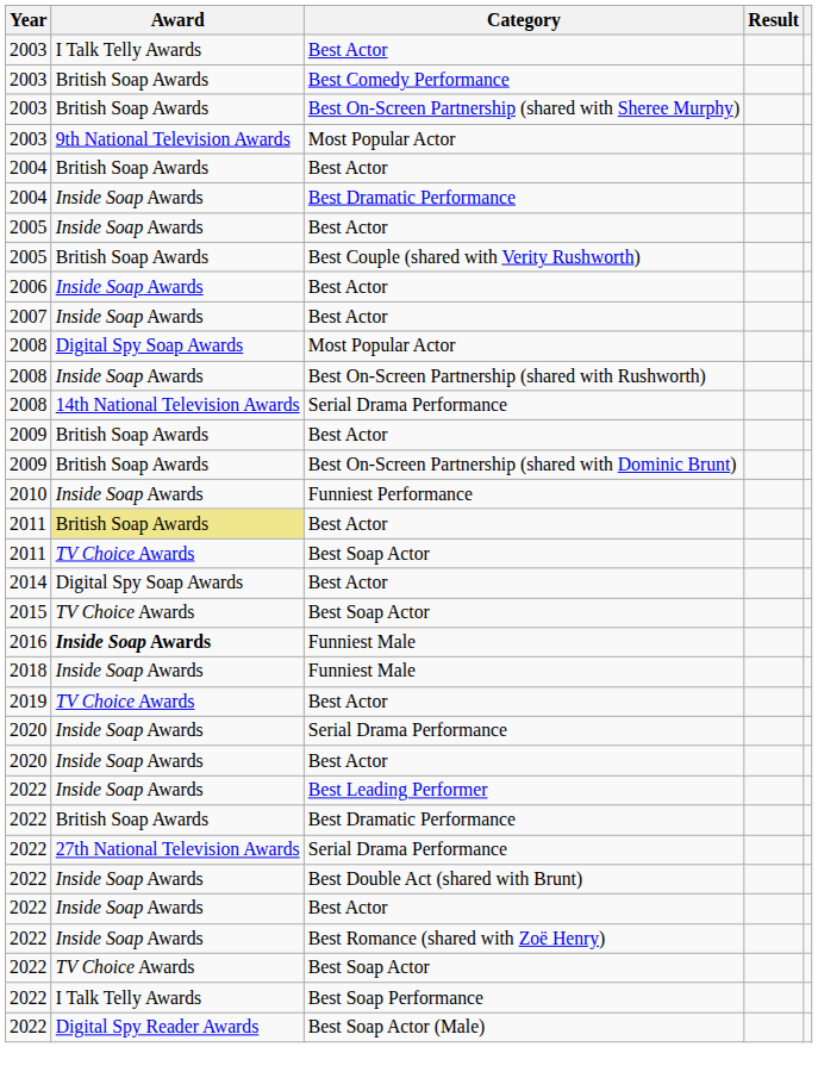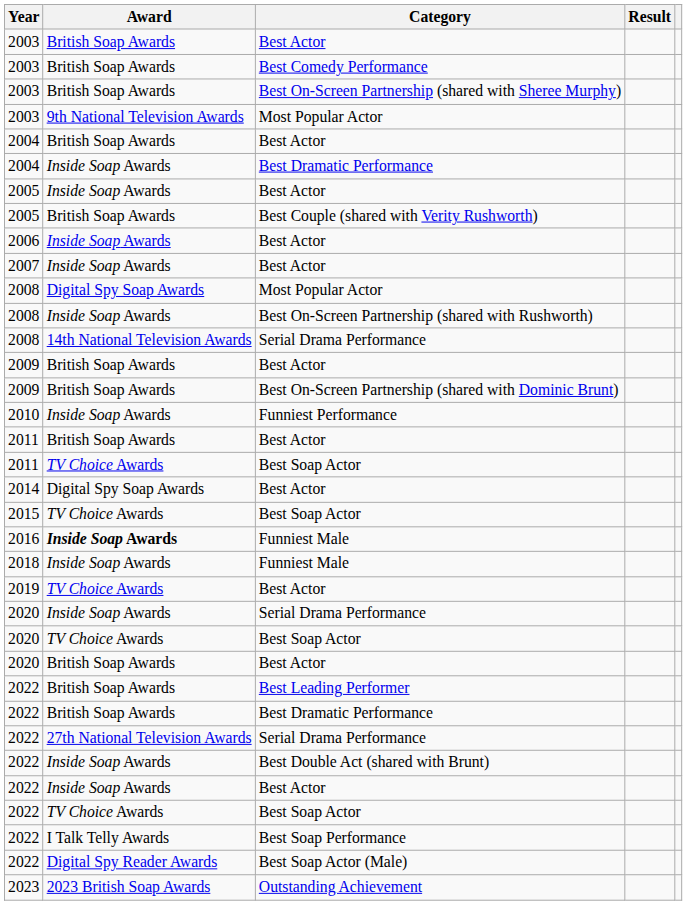 <table class="wikitable sortable">
 <tr>
 <th>Year</th>
 <th>Award</th>
 <th>Category</th>
 <th>Result</th>
 <th scope=col class=unsortable></th>
 </tr>
 <tr>
 <td>2003</td>
-<td>I Talk Telly Awards</td>
+<td><a href='#'>British Soap Awards</a></td>
 <td><a href='#'>Best Actor</a></td>
 <td></td>
 <td align="center"></td>
 </tr>
 <tr>
 <td>2003</td>
 <td>British Soap Awards</td>
 <td><a href='#'>Best Comedy Performance</a></td>
 <td></td>
 <td align="center"></td>
 </tr>
 <tr>
 <td>2003</td>
 <td>British Soap Awards</td>
 <td><a href='#'>Best On-Screen Partnership</a> (shared with <a href='#'>Sheree Murphy</a>)</td>
 <td></td>
 <td align="center"></td>
 </tr>
 <tr>
 <td>2003</td>
 <td><a href='#'>9th National Television Awards</a></td>
 <td>Most Popular Actor</td>
 <td></td>
 <td align="center"></td>
 </tr>
 <tr>
 <td>2004</td>
 <td>British Soap Awards</td>
 <td>Best Actor</td>
 <td></td>
 <td align="center"></td>
 </tr>
 <tr>
 <td>2004</td>
 <td><em>Inside Soap</em> Awards</td>
 <td><a href='#'>Best Dramatic Performance</a></td>
 <td></td>
 <td align="center"></td>
 </tr>
 <tr>
 <td>2005</td>
 <td><em>Inside Soap</em> Awards</td>
 <td>Best Actor</td>
 <td></td>
 <td align="center"></td>
 </tr>
 <tr>
 <td>2005</td>
 <td>British Soap Awards</td>
 <td>Best Couple (shared with <a href='#'>Verity Rushworth</a>)</td>
 <td></td>
 <td align="center"></td>
 </tr>
 <tr>
 <td>2006</td>
 <td><a href='#'><em>Inside Soap</em> Awards</a></td>
 <td>Best Actor</td>
 <td></td>
 <td align="center"></td>
 </tr>
 <tr>
 <td>2007</td>
 <td><em>Inside Soap</em> Awards</td>
 <td>Best Actor</td>
 <td></td>
 <td align="center"></td>
 </tr>
 <tr>
 <td>2008</td>
 <td><a href='#'>Digital Spy Soap Awards</a></td>
 <td>Most Popular Actor</td>
 <td></td>
 <td align="center"></td>
 </tr>
 <tr>
 <td>2008</td>
 <td><em>Inside Soap</em> Awards</td>
 <td>Best On-Screen Partnership (shared with Rushworth)</td>
 <td></td>
 <td align="center"></td>
 </tr>
 <tr>
 <td>2008</td>
 <td><a href='#'>14th National Television Awards</a></td>
 <td>Serial Drama Performance</td>
 <td></td>
 <td align="center"></td>
 </tr>
 <tr>
 <td>2009</td>
 <td>British Soap Awards</td>
 <td>Best Actor</td>
 <td></td>
 <td align="center"></td>
 </tr>
 <tr>
 <td>2009</td>
 <td>British Soap Awards</td>
 <td>Best On-Screen Partnership (shared with <a href='#'>Dominic Brunt</a>)</td>
 <td></td>
 <td align="center"></td>
 </tr>
 <tr>
 <td>2010</td>
 <td><em>Inside Soap</em> Awards</td>
 <td>Funniest Performance</td>
 <td></td>
 <td align="center"></td>
 </tr>
 <tr>
 <td>2011</td>
-<td style="background: khaki;">British Soap Awards</td>
+<td>British Soap Awards</td>
 <td>Best Actor</td>
 <td></td>
 <td align="center"></td>
 </tr>
 <tr>
 <td>2011</td>
 <td><a href='#'><em>TV Choice</em> Awards</a></td>
 <td>Best Soap Actor</td>
 <td></td>
 <td align="center"></td>
 </tr>
 <tr>
 <td>2014</td>
 <td>Digital Spy Soap Awards</td>
 <td>Best Actor</td>
 <td></td>
 <td align="center"></td>
 </tr>
 <tr>
 <td>2015</td>
 <td><em>TV Choice</em> Awards</td>
 <td>Best Soap Actor</td>
 <td></td>
 <td align="center"></td>
 </tr>
 <tr>
 <td>2016</td>
 <td><strong><em>Inside Soap</em> Awards</strong></td>
 <td>Funniest Male</td>
 <td></td>
 <td align="center"></td>
 </tr>
 <tr>
 <td>2018</td>
 <td><em>Inside Soap</em> Awards</td>
 <td>Funniest Male</td>
 <td></td>
 <td align="center"></td>
 </tr>
 <tr>
 <td>2019</td>
 <td><a href='#'><em>TV Choice</em> Awards</a></td>
 <td>Best Actor</td>
 <td></td>
 <td align="center"></td>
 </tr>
 <tr>
 <td>2020</td>
 <td><em>Inside Soap</em> Awards</td>
 <td>Serial Drama Performance</td>
 <td></td>
 <td align="center"></td>
 </tr>
 <tr>
 <td>2020</td>
-<td><em>Inside Soap</em> Awards</td>
+<td><em>TV Choice</em> Awards</td>
+<td>Best Soap Actor</td>
+<td></td>
+<td align="center"></td>
+</tr>
+<tr>
+<td>2020</td>
+<td>British Soap Awards</td>
 <td>Best Actor</td>
 <td></td>
 <td align="center"></td>
 </tr>
 <tr>
 <td>2022</td>
-<td><em>Inside Soap</em> Awards</td>
+<td>British Soap Awards</td>
 <td><a href='#'>Best Leading Performer</a></td>
 <td></td>
 <td align="center"></td>
 </tr>
 <tr>
 <td>2022</td>
 <td>British Soap Awards</td>
 <td>Best Dramatic Performance</td>
 <td></td>
 <td align="center"></td>
 </tr>
 <tr>
 <td>2022</td>
 <td><a href='#'>27th National Television Awards</a></td>
 <td>Serial Drama Performance</td>
 <td></td>
 <td align="center"></td>
 </tr>
 <tr>
 <td>2022</td>
 <td><em>Inside Soap</em> Awards</td>
 <td>Best Double Act (shared with Brunt)</td>
 <td></td>
 <td align="center"></td>
 </tr>
 <tr>
 <td>2022</td>
 <td><em>Inside Soap</em> Awards</td>
 <td>Best Actor</td>
 <td></td>
 <td align="center"></td>
 </tr>
 <tr>
 <td>2022</td>
-<td><em>Inside Soap</em> Awards</td>
-<td>Best Romance (shared with <a href='#'>Zoë Henry</a>)</td>
-<td></td>
-<td align="center"></td>
-</tr>
-<tr>
-<td>2022</td>
 <td><em>TV Choice</em> Awards</td>
 <td>Best Soap Actor</td>
 <td></td>
 <td align="center"></td>
 </tr>
 <tr>
 <td>2022</td>
 <td>I Talk Telly Awards</td>
 <td>Best Soap Performance</td>
 <td></td>
 <td align="center"></td>
 </tr>
 <tr>
 <td>2022</td>
 <td><a href='#'>Digital Spy Reader Awards</a></td>
 <td>Best Soap Actor (Male)</td>
 <td></td>
 <td align="center"></td>
 </tr>
+<tr>
+<td>2023</td>
+<td><a href='#'>2023 British Soap Awards</a></td>
+<td><a href='#'>Outstanding Achievement</a></td>
+<td></td>
+<td align="center"></td>
+</tr>
 </table>
